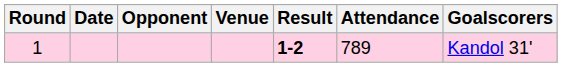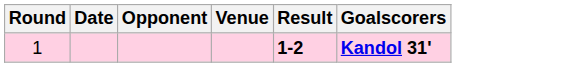 <table class="wikitable">
 <tr>
 <th>Round</th>
 <th>Date</th>
 <th>Opponent</th>
 <th>Venue</th>
 <th>Result</th>
-<th>Attendance</th>
 <th>Goalscorers</th>
 </tr>
 <tr style="background-color: #ffd0e3;">
 <td align="center">1</td>
 <td></td>
 <td></td>
 <td></td>
 <td><strong>1-2</strong></td>
-<td>789</td>
-<td><a href='#'>Kandol</a> 31'</td>
+<td><strong><a href='#'>Kandol</a> 31'</strong></td>
 </tr>
 </table>
